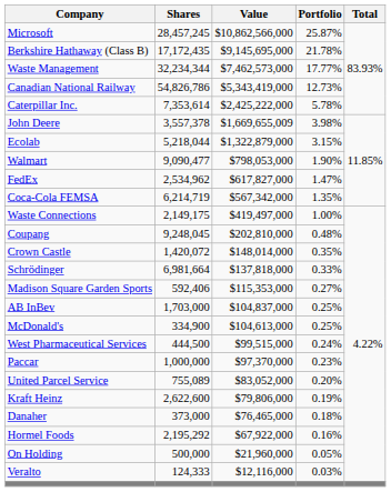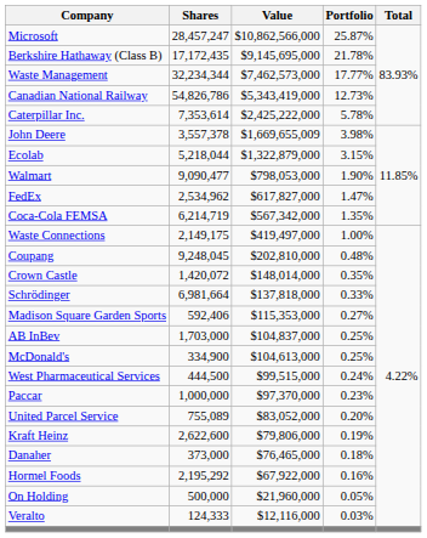 <table class="wikitable" style="text-align: right;">
 <tr>
 <th scope="col">Company</th>
 <th scope="col">Shares</th>
 <th scope="col">Value</th>
 <th scope="col">Portfolio</th>
 <th scope="col">Total</th>
 </tr>
 <tr>
 <td style="text-align:left;"><a href='#'>Microsoft</a></td>
-<td>28,457,245</td>
+<td>28,457,247</td>
 <td>$10,862,566,000</td>
 <td>25.87%</td>
 <td rowspan=5>83.93%</td>
 </tr>
 <tr>
 <td style="text-align:left;"><a href='#'>Berkshire Hathaway</a> (Class B)</td>
 <td>17,172,435</td>
 <td>$9,145,695,000</td>
 <td>21.78%</td>
 </tr>
 <tr>
 <td style="text-align:left;"><a href='#'>Waste Management</a></td>
 <td>32,234,344</td>
 <td>$7,462,573,000</td>
 <td>17.77%</td>
 </tr>
 <tr>
 <td style="text-align:left;"><a href='#'>Canadian National Railway</a></td>
 <td>54,826,786</td>
 <td>$5,343,419,000</td>
 <td>12.73%</td>
 </tr>
 <tr>
 <td style="text-align:left;"><a href='#'>Caterpillar Inc.</a></td>
 <td>7,353,614</td>
 <td>$2,425,222,000</td>
 <td>5.78%</td>
 </tr>
 <tr>
 <td style="text-align:left;"><a href='#'>John Deere</a></td>
 <td>3,557,378</td>
 <td>$1,669,655,009</td>
 <td>3.98%</td>
 <td rowspan=5>11.85%</td>
 </tr>
 <tr>
 <td style="text-align:left;"><a href='#'>Ecolab</a></td>
 <td>5,218,044</td>
 <td>$1,322,879,000</td>
 <td>3.15%</td>
 </tr>
 <tr>
 <td style="text-align:left;"><a href='#'>Walmart</a></td>
 <td>9,090,477</td>
 <td>$798,053,000</td>
 <td>1.90%</td>
 </tr>
 <tr>
 <td style="text-align:left;"><a href='#'>FedEx</a></td>
 <td>2,534,962</td>
 <td>$617,827,000</td>
 <td>1.47%</td>
 </tr>
 <tr>
 <td style="text-align:left;"><a href='#'>Coca-Cola FEMSA</a></td>
 <td>6,214,719</td>
 <td>$567,342,000</td>
 <td>1.35%</td>
 </tr>
 <tr>
 <td style="text-align:left;"><a href='#'>Waste Connections</a></td>
 <td>2,149,175</td>
 <td>$419,497,000</td>
 <td>1.00%</td>
 <td rowspan=15>4.22%</td>
 </tr>
 <tr>
 <td style="text-align:left;"><a href='#'>Coupang</a></td>
 <td>9,248,045</td>
 <td>$202,810,000</td>
 <td>0.48%</td>
 </tr>
 <tr>
 <td style="text-align:left;"><a href='#'>Crown Castle</a></td>
 <td>1,420,072</td>
 <td>$148,014,000</td>
 <td>0.35%</td>
 </tr>
 <tr>
 <td style="text-align:left;"><a href='#'>Schrödinger</a></td>
 <td>6,981,664</td>
 <td>$137,818,000</td>
 <td>0.33%</td>
 </tr>
 <tr>
 <td style="text-align:left;"><a href='#'>Madison Square Garden Sports</a></td>
 <td>592,406</td>
 <td>$115,353,000</td>
 <td>0.27%</td>
 </tr>
 <tr>
 <td style="text-align:left;"><a href='#'>AB InBev</a></td>
 <td>1,703,000</td>
 <td>$104,837,000</td>
 <td>0.25%</td>
 </tr>
 <tr>
 <td style="text-align:left;"><a href='#'>McDonald's</a></td>
 <td>334,900</td>
 <td>$104,613,000</td>
 <td>0.25%</td>
 </tr>
 <tr>
 <td style="text-align:left;"><a href='#'>West Pharmaceutical Services</a></td>
 <td>444,500</td>
 <td>$99,515,000</td>
 <td>0.24%</td>
 </tr>
 <tr>
 <td style="text-align:left;"><a href='#'>Paccar</a></td>
 <td>1,000,000</td>
 <td>$97,370,000</td>
 <td>0.23%</td>
 </tr>
 <tr>
 <td style="text-align:left;"><a href='#'>United Parcel Service</a></td>
 <td>755,089</td>
 <td>$83,052,000</td>
 <td>0.20%</td>
 </tr>
 <tr>
 <td style="text-align:left;"><a href='#'>Kraft Heinz</a></td>
 <td>2,622,600</td>
 <td>$79,806,000</td>
 <td>0.19%</td>
 </tr>
 <tr>
 <td style="text-align:left;"><a href='#'>Danaher</a></td>
 <td>373,000</td>
 <td>$76,465,000</td>
 <td>0.18%</td>
 </tr>
 <tr>
 <td style="text-align:left;"><a href='#'>Hormel Foods</a></td>
 <td>2,195,292</td>
 <td>$67,922,000</td>
 <td>0.16%</td>
 </tr>
 <tr>
 <td style="text-align:left;"><a href='#'>On Holding</a></td>
 <td>500,000</td>
 <td>$21,960,000</td>
 <td>0.05%</td>
 </tr>
 <tr>
 <td style="text-align:left;"><a href='#'>Veralto</a></td>
 <td>124,333</td>
 <td>$12,116,000</td>
 <td>0.03%</td>
 </tr>
 <tr>
 <td style="text-align:left; background:#808080"></td>
 <td style="background:#808080"></td>
 <td style="background:#808080"></td>
 <td style="background:#808080"></td>
 <td style="background:#808080"></td>
 </tr>
 </table>
